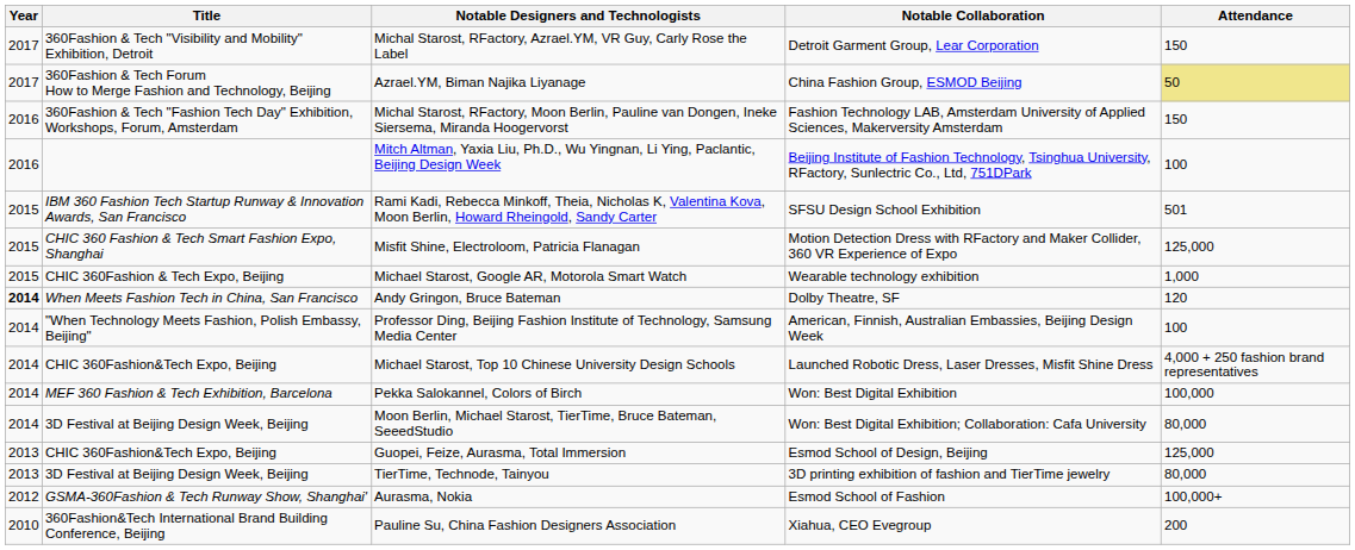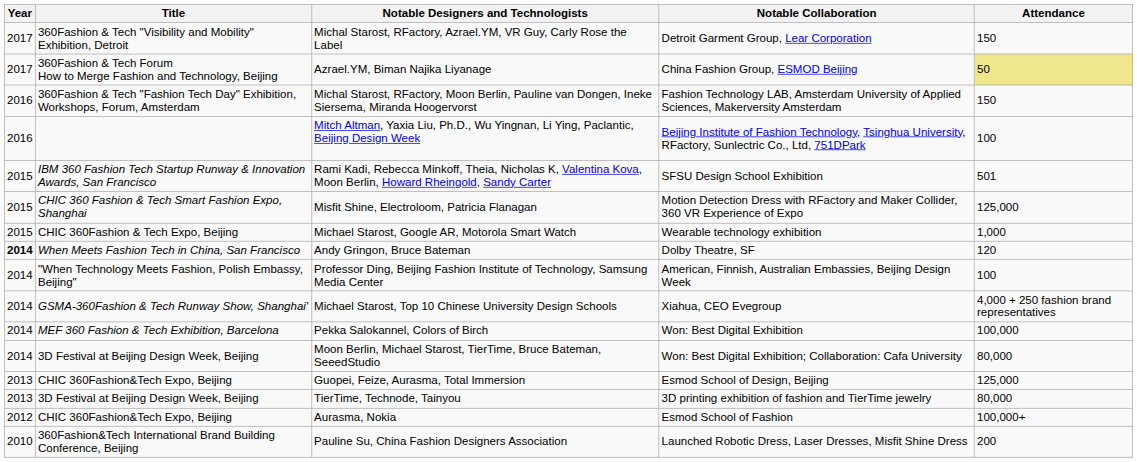 <table class="wikitable sortable">
 <tr>
 <th>Year</th>
 <th>Title</th>
 <th>Notable Designers and Technologists</th>
 <th class="unsortable">Notable Collaboration</th>
 <th class="unsortable">Attendance</th>
 </tr>
 <tr>
 <td>2017</td>
 <td>360Fashion & Tech "Visibility and Mobility" Exhibition, Detroit</td>
 <td>Michal Starost, RFactory, Azrael.YM, VR Guy, Carly Rose the Label</td>
 <td>Detroit Garment Group, <a href='#'>Lear Corporation</a></td>
 <td>150</td>
 </tr>
 <tr>
 <td>2017</td>
 <td>360Fashion & Tech Forum<br>How to Merge Fashion and Technology, Beijing</td>
 <td>Azrael.YM, Biman Najika Liyanage</td>
 <td>China Fashion Group, <a href='#'>ESMOD Beijing</a></td>
 <td style="background: khaki;">50</td>
 </tr>
 <tr>
 <td>2016</td>
 <td>360Fashion & Tech "Fashion Tech Day" Exhibition, Workshops, Forum, Amsterdam</td>
 <td>Michal Starost, RFactory, Moon Berlin, Pauline van Dongen, Ineke Siersema, Miranda Hoogervorst</td>
 <td>Fashion Technology LAB, Amsterdam University of Applied Sciences, Makerversity Amsterdam<br></td>
 <td>150</td>
 </tr>
 <tr>
 <td>2016</td>
 <td></td>
 <td><a href='#'>Mitch Altman</a>, Yaxia Liu, Ph.D., Wu Yingnan, Li Ying, Paclantic, <a href='#'>Beijing Design Week</a><br><br></td>
 <td><a href='#'>Beijing Institute of Fashion Technology</a>, <a href='#'>Tsinghua University</a>, RFactory, Sunlectric Co., Ltd, <a href='#'>751DPark</a></td>
 <td>100</td>
 </tr>
 <tr>
 <td>2015</td>
 <td><em>IBM 360 Fashion Tech Startup Runway & Innovation Awards, San Francisco</em></td>
 <td>Rami Kadi, Rebecca Minkoff, Theia, Nicholas K, <a href='#'>Valentina Kova</a>, Moon Berlin, <a href='#'>Howard Rheingold</a>, <a href='#'>Sandy Carter</a></td>
 <td>SFSU Design School Exhibition</td>
 <td>501</td>
 </tr>
 <tr>
 <td>2015</td>
 <td><em>CHIC 360 Fashion & Tech Smart Fashion Expo, Shanghai</em></td>
 <td>Misfit Shine, Electroloom, Patricia Flanagan</td>
 <td>Motion Detection Dress with RFactory and Maker Collider, 360 VR Experience of Expo</td>
 <td>125,000</td>
 </tr>
 <tr>
 <td>2015</td>
 <td></em>CHIC 360Fashion & Tech Expo, Beijing<em></td>
 <td>Michael Starost, Google AR, Motorola Smart Watch</td>
 <td>Wearable technology exhibition</td>
 <td>1,000</td>
 </tr>
 <tr>
 <td><strong>2014</strong></td>
 <td><em>When Meets Fashion Tech in China, San Francisco</em></td>
 <td>Andy Gringon, Bruce Bateman</td>
 <td>Dolby Theatre, SF</td>
 <td>120</td>
 </tr>
 <tr>
 <td>2014</td>
 <td>"When Technology Meets Fashion, Polish Embassy, Beijing"</td>
 <td>Professor Ding, Beijing Fashion Institute of Technology, Samsung Media Center</td>
 <td>American, Finnish, Australian Embassies, Beijing Design Week</td>
 <td>100</td>
 </tr>
 <tr>
 <td>2014</td>
-<td></em>CHIC 360Fashion&Tech Expo, Beijing<em></td>
+<td><em>GSMA-360Fashion & Tech Runway Show, Shanghai'</td>
 <td>Michael Starost, Top 10 Chinese University Design Schools</td>
-<td>Launched Robotic Dress, Laser Dresses, Misfit Shine Dress</td>
+<td>Xiahua, CEO Evegroup</td>
 <td>4,000 + 250 fashion brand representatives</td>
 </tr>
 <tr>
 <td>2014</td>
 <td><em>MEF 360 Fashion & Tech Exhibition, Barcelona</em></td>
 <td>Pekka Salokannel, Colors of Birch</td>
 <td>Won: Best Digital Exhibition</td>
 <td>100,000</td>
 </tr>
 <tr>
 <td>2014</td>
 <td></em>3D Festival at Beijing Design Week, Beijing<em></td>
 <td>Moon Berlin, Michael Starost, TierTime, Bruce Bateman, SeeedStudio</td>
 <td>Won: Best Digital Exhibition; Collaboration: Cafa University</td>
 <td>80,000</td>
 </tr>
 <tr>
 <td>2013</td>
 <td></em>CHIC 360Fashion&Tech Expo, Beijing<em></td>
 <td>Guopei, Feize, Aurasma, Total Immersion</td>
 <td>Esmod School of Design, Beijing</td>
 <td>125,000</td>
 </tr>
 <tr>
 <td>2013</td>
 <td></em>3D Festival at Beijing Design Week, Beijing<em></td>
 <td>TierTime, Technode, Tainyou</td>
 <td>3D printing exhibition of  fashion and TierTime jewelry</td>
 <td>80,000</td>
 </tr>
 <tr>
 <td>2012</td>
-<td><em>GSMA-360Fashion & Tech Runway Show, Shanghai'</td>
+<td></em>CHIC 360Fashion&Tech Expo, Beijing<em></td>
 <td>Aurasma, Nokia</td>
 <td>Esmod School of Fashion</td>
 <td>100,000+</td>
 </tr>
 <tr>
 <td>2010</td>
 <td></em>360Fashion&Tech International Brand Building Conference, Beijing<em></td>
 <td>Pauline Su, China Fashion Designers Association</td>
-<td>Xiahua, CEO Evegroup</td>
+<td>Launched Robotic Dress, Laser Dresses, Misfit Shine Dress</td>
 <td>200</td>
 </tr>
 </table>
